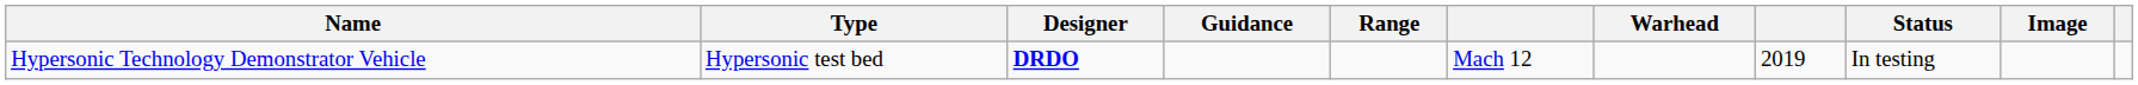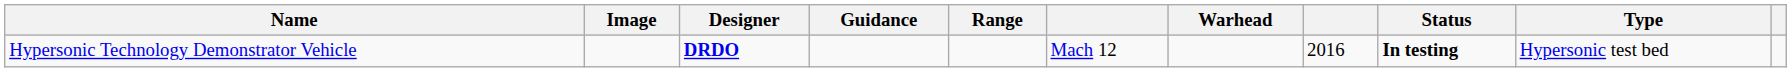 <table class="wikitable sortable" style="text-align:center|100px; font-size: 85%; width:95em;">
 <tr>
 <th>Name</th>
-<th>Type</th>
+<th>Image</th>
 <th>Designer</th>
 <th>Guidance</th>
 <th>Range</th>
 <th></th>
 <th>Warhead</th>
 <th></th>
 <th>Status</th>
-<th>Image</th>
+<th>Type</th>
 <th></th>
 </tr>
 <tr>
 <td><a href='#'>Hypersonic Technology Demonstrator Vehicle</a></td>
-<td><a href='#'>Hypersonic</a> test bed</td>
+<td></td>
 <td><strong> <a href='#'>DRDO</a></strong></td>
 <td></td>
 <td></td>
 <td><a href='#'>Mach</a> 12</td>
 <td></td>
-<td>2019</td>
-<td>In testing</td>
-<td></td>
+<td>2016</td>
+<td><strong>In testing</strong></td>
+<td><a href='#'>Hypersonic</a> test bed</td>
 <td></td>
 </tr>
 </table>
